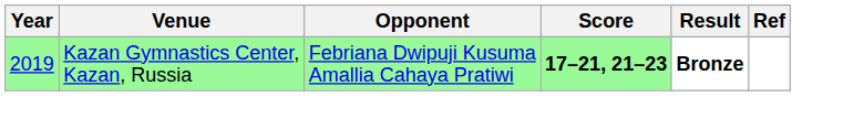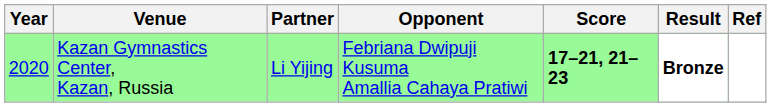 <table class="sortable wikitable" style="font-size: 90%;">
 <tr>
 <th>Year</th>
 <th>Venue</th>
+<th>Partner</th>
 <th>Opponent</th>
 <th>Score</th>
 <th>Result</th>
 <th>Ref</th>
 </tr>
 <tr style="background:#98FB98">
-<td align="center"><a href='#'>2019</a></td>
+<td align="center"><a href='#'>2020</a></td>
 <td align="left"><a href='#'>Kazan Gymnastics Center</a>,<br><a href='#'>Kazan</a>, Russia</td>
+<td align="left"> <a href='#'>Li Yijing</a></td>
 <td align="left"> <a href='#'>Febriana Dwipuji Kusuma</a><br> <a href='#'>Amallia Cahaya Pratiwi</a></td>
 <td align="left"><strong>17–21, 21–23</strong></td>
 <td style="text-align:left; background:white"> <strong>Bronze</strong></td>
 <td style="text-align:center; background:white"></td>
 </tr>
 </table>
